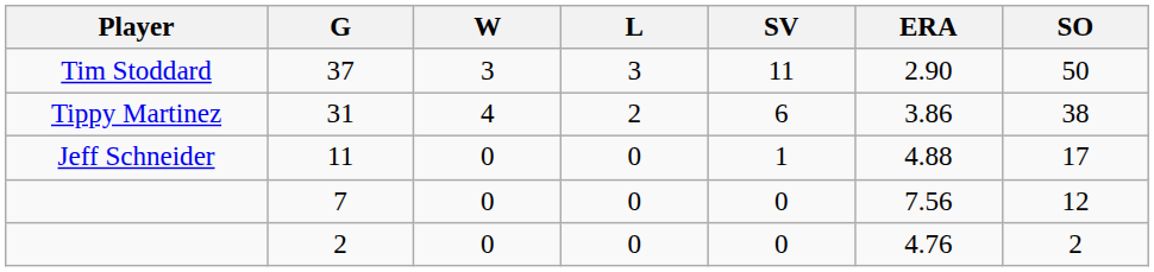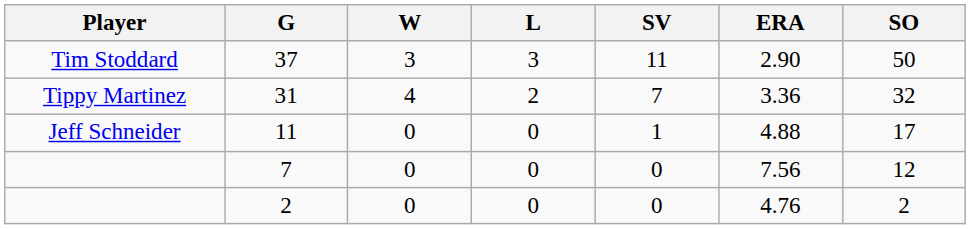 <table class="wikitable sortable">
 <tr>
 <th bgcolor="#DDDDFF" width="16%">Player</th>
 <th bgcolor="#DDDDFF" width="9%">G</th>
 <th bgcolor="#DDDDFF" width="9%">W</th>
 <th bgcolor="#DDDDFF" width="9%">L</th>
 <th bgcolor="#DDDDFF" width="9%">SV</th>
 <th bgcolor="#DDDDFF" width="9%">ERA</th>
 <th bgcolor="#DDDDFF" width="9%">SO</th>
 </tr>
 <tr align="center">
 <td><a href='#'>Tim Stoddard</a></td>
 <td>37</td>
 <td>3</td>
 <td>3</td>
 <td>11</td>
 <td>2.90</td>
 <td>50</td>
 </tr>
 <tr align=center>
 <td><a href='#'>Tippy Martinez</a></td>
 <td>31</td>
 <td>4</td>
 <td>2</td>
-<td>6</td>
-<td>3.86</td>
-<td>38</td>
+<td>7</td>
+<td>3.36</td>
+<td>32</td>
 </tr>
 <tr align=center>
 <td><a href='#'>Jeff Schneider</a></td>
 <td>11</td>
 <td>0</td>
 <td>0</td>
 <td>1</td>
 <td>4.88</td>
 <td>17</td>
 </tr>
 <tr align=center>
 <td></td>
 <td>7</td>
 <td>0</td>
 <td>0</td>
 <td>0</td>
 <td>7.56</td>
 <td>12</td>
 </tr>
 <tr align="center">
 <td></td>
 <td>2</td>
 <td>0</td>
 <td>0</td>
 <td>0</td>
 <td>4.76</td>
 <td>2</td>
 </tr>
 </table>
